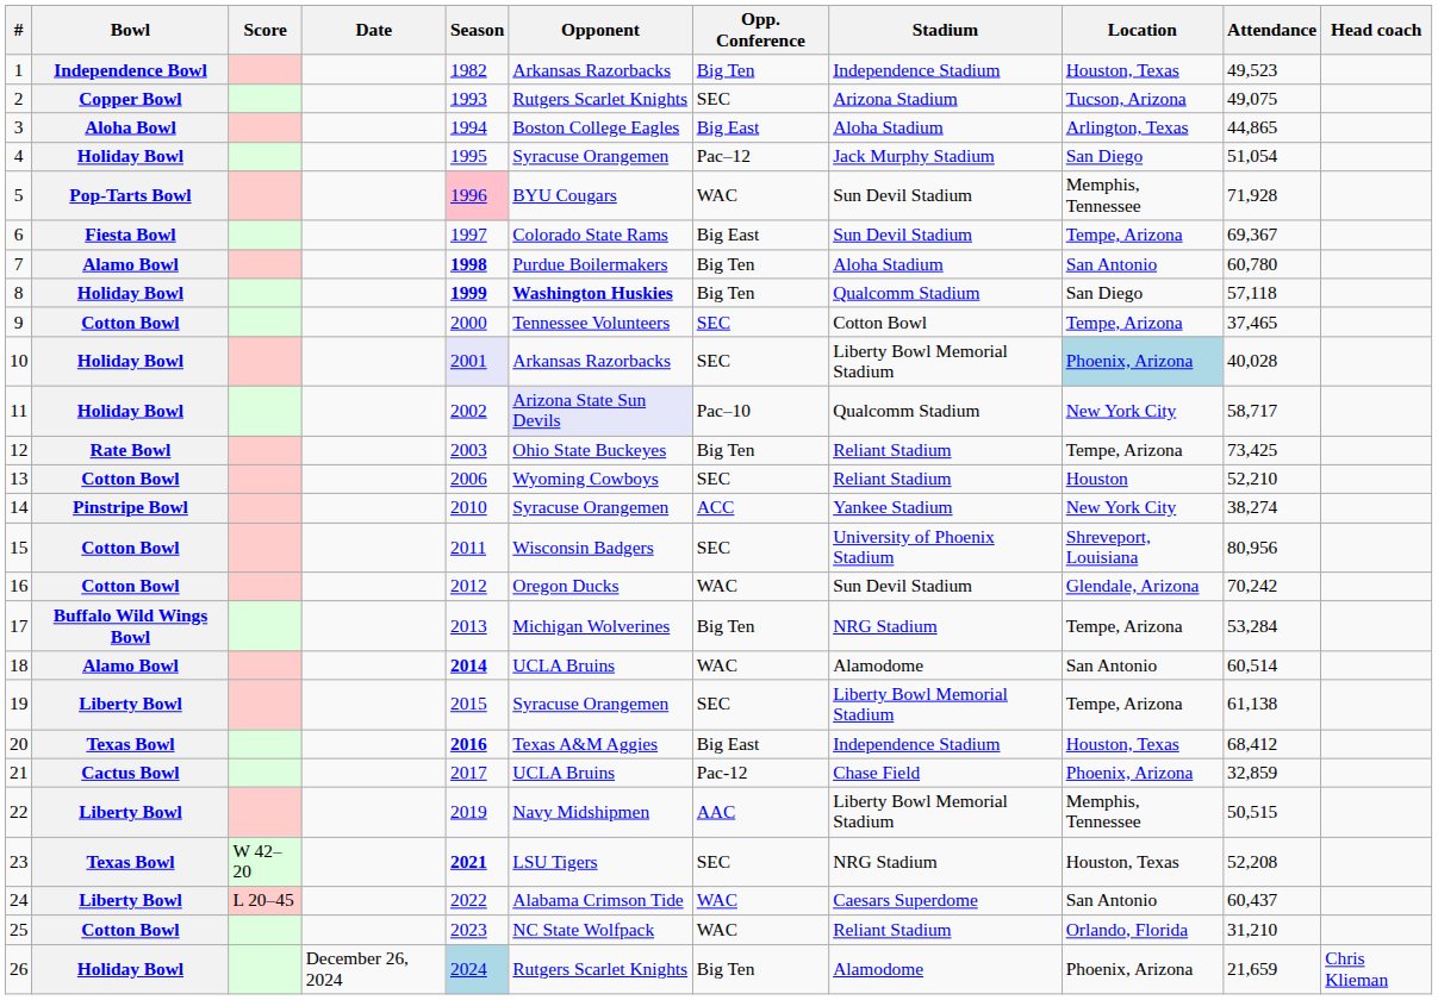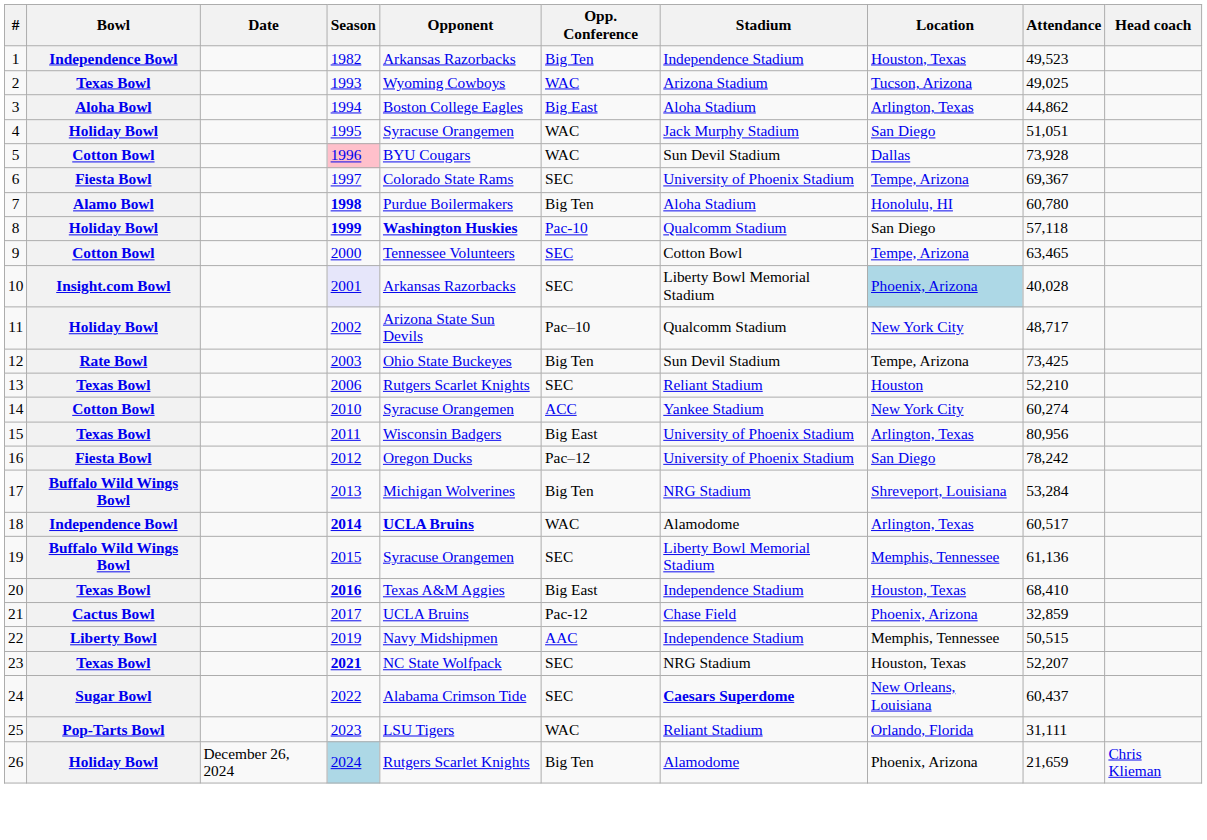 <table class="wikitable sortable">
 <tr>
 <th scope="col">#</th>
 <th scope="col">Bowl</th>
-<th scope="col">Score</th>
 <th scope="col">Date</th>
 <th scope="col">Season</th>
 <th scope="col">Opponent</th>
 <th scope="col">Opp. Conference</th>
 <th scope="col">Stadium</th>
 <th scope="col">Location</th>
 <th scope="col">Attendance</th>
 <th scope="col">Head coach</th>
 </tr>
 <tr>
 <td align="center">1</td>
 <th scope="row"><a href='#'>Independence Bowl</a></th>
-<td style="background:#fcc;"></td>
 <td></td>
 <td><a href='#'>1982</a></td>
 <td><a href='#'>Arkansas Razorbacks</a></td>
 <td><a href='#'>Big Ten</a></td>
 <td><a href='#'>Independence Stadium</a></td>
 <td><a href='#'>Houston, Texas</a></td>
 <td>49,523</td>
 <td></td>
 </tr>
 <tr>
 <td align="center">2</td>
-<th scope="row"><a href='#'>Copper Bowl</a></th>
-<td style="background:#dfd;"></td>
+<th><a href='#'>Texas Bowl</a></th>
 <td></td>
 <td><a href='#'>1993</a></td>
-<td><a href='#'>Rutgers Scarlet Knights</a></td>
-<td>SEC</td>
+<td><a href='#'>Wyoming Cowboys</a></td>
+<td><a href='#'>WAC</a></td>
 <td><a href='#'>Arizona Stadium</a></td>
 <td><a href='#'>Tucson, Arizona</a></td>
-<td>49,075</td>
+<td>49,025</td>
 <td></td>
 </tr>
 <tr>
 <td align="center">3</td>
 <th scope="row"><a href='#'>Aloha Bowl</a></th>
-<td style="background:#fcc;"></td>
 <td></td>
 <td><a href='#'>1994</a></td>
 <td><a href='#'>Boston College Eagles</a></td>
 <td><a href='#'>Big East</a></td>
 <td><a href='#'>Aloha Stadium</a></td>
 <td><a href='#'>Arlington, Texas</a></td>
-<td>44,865</td>
+<td>44,862</td>
 <td></td>
 </tr>
 <tr>
 <td align="center">4</td>
 <th scope="row"><a href='#'>Holiday Bowl</a></th>
-<td style="background:#dfd;"></td>
 <td></td>
 <td><a href='#'>1995</a></td>
 <td><a href='#'>Syracuse Orangemen</a></td>
-<td>Pac–12</td>
+<td>WAC</td>
 <td><a href='#'>Jack Murphy Stadium</a></td>
 <td><a href='#'>San Diego</a></td>
-<td>51,054</td>
+<td>51,051</td>
 <td></td>
 </tr>
 <tr>
 <td align="center">5</td>
-<th><a href='#'>Pop-Tarts Bowl</a></th>
-<td style="background:#fcc;"></td>
+<th scope="row"><a href='#'>Cotton Bowl</a></th>
 <td></td>
 <td style="background: pink;"><a href='#'>1996</a></td>
 <td><a href='#'>BYU Cougars</a></td>
 <td>WAC</td>
 <td>Sun Devil Stadium</td>
-<td>Memphis, Tennessee</td>
-<td>71,928</td>
+<td><a href='#'>Dallas</a></td>
+<td>73,928</td>
 <td></td>
 </tr>
 <tr>
 <td align="center">6</td>
 <th scope="row"><a href='#'>Fiesta Bowl</a></th>
-<td style="background:#dfd;"></td>
 <td></td>
 <td><a href='#'>1997</a></td>
 <td><a href='#'>Colorado State Rams</a></td>
-<td>Big East</td>
-<td><a href='#'>Sun Devil Stadium</a></td>
+<td>SEC</td>
+<td><a href='#'>University of Phoenix Stadium</a></td>
 <td><a href='#'>Tempe, Arizona</a></td>
 <td>69,367</td>
 <td></td>
 </tr>
 <tr>
 <td align="center">7</td>
 <th scope="row"><a href='#'>Alamo Bowl</a></th>
-<td style="background:#fcc;"></td>
 <td></td>
 <td><strong><a href='#'>1998</a></strong></td>
 <td><a href='#'>Purdue Boilermakers</a></td>
 <td>Big Ten</td>
 <td><a href='#'>Aloha Stadium</a></td>
-<td><a href='#'>San Antonio</a></td>
+<td><a href='#'>Honolulu, HI</a></td>
 <td>60,780</td>
 <td></td>
 </tr>
 <tr>
 <td align="center">8</td>
 <th scope="row"><a href='#'>Holiday Bowl</a></th>
-<td style="background:#dfd;"></td>
 <td></td>
 <td><strong><a href='#'>1999</a></strong></td>
 <td><strong><a href='#'>Washington Huskies</a></strong></td>
-<td>Big Ten</td>
+<td><a href='#'>Pac-10</a></td>
 <td><a href='#'>Qualcomm Stadium</a></td>
 <td>San Diego</td>
 <td>57,118</td>
 <td></td>
 </tr>
 <tr>
 <td align="center">9</td>
 <th scope="row"><a href='#'>Cotton Bowl</a></th>
-<td style="background:#dfd;"></td>
 <td></td>
 <td><a href='#'>2000</a></td>
 <td><a href='#'>Tennessee Volunteers</a></td>
 <td><a href='#'>SEC</a></td>
 <td>Cotton Bowl</td>
 <td><a href='#'>Tempe, Arizona</a></td>
-<td>37,465</td>
+<td>63,465</td>
 <td></td>
 </tr>
 <tr>
 <td align="center">10</td>
-<th scope="row"><a href='#'>Holiday Bowl</a></th>
-<td style="background:#fcc;"></td>
+<th scope="row"><a href='#'>Insight.com Bowl</a></th>
 <td></td>
 <td style="background: lavender;"><a href='#'>2001</a></td>
 <td><a href='#'>Arkansas Razorbacks</a></td>
 <td>SEC</td>
 <td>Liberty Bowl Memorial Stadium</td>
 <td style="background: lightblue;"><a href='#'>Phoenix, Arizona</a></td>
 <td>40,028</td>
 <td></td>
 </tr>
 <tr>
 <td align="center">11</td>
 <th scope="row"><a href='#'>Holiday Bowl</a></th>
-<td style="background:#dfd;"></td>
 <td></td>
 <td><a href='#'>2002</a></td>
-<td style="background: lavender;"><a href='#'>Arizona State Sun Devils</a></td>
+<td><a href='#'>Arizona State Sun Devils</a></td>
 <td>Pac–10</td>
 <td>Qualcomm Stadium</td>
 <td><a href='#'>New York City</a></td>
-<td>58,717</td>
+<td>48,717</td>
 <td></td>
 </tr>
 <tr>
 <td align="center">12</td>
 <th><a href='#'>Rate Bowl</a></th>
-<td style="background:#fcc;"></td>
 <td></td>
 <td><a href='#'>2003</a></td>
 <td><a href='#'>Ohio State Buckeyes</a></td>
 <td>Big Ten</td>
-<td><a href='#'>Reliant Stadium</a></td>
+<td>Sun Devil Stadium</td>
 <td>Tempe, Arizona</td>
 <td>73,425</td>
 <td></td>
 </tr>
 <tr>
 <td align="center">13</td>
-<th scope="row"><a href='#'>Cotton Bowl</a></th>
-<td style="background:#fcc;"></td>
+<th scope="row"><a href='#'>Texas Bowl</a></th>
 <td></td>
 <td><a href='#'>2006</a></td>
-<td><a href='#'>Wyoming Cowboys</a></td>
+<td><a href='#'>Rutgers Scarlet Knights</a></td>
 <td>SEC</td>
 <td><a href='#'>Reliant Stadium</a></td>
 <td><a href='#'>Houston</a></td>
 <td>52,210</td>
 <td></td>
 </tr>
 <tr>
 <td align="center">14</td>
-<th scope="row"><a href='#'>Pinstripe Bowl</a></th>
-<td style="background:#fcc;"></td>
+<th scope="row"><a href='#'>Cotton Bowl</a></th>
 <td></td>
 <td><a href='#'>2010</a></td>
 <td><a href='#'>Syracuse Orangemen</a></td>
 <td><a href='#'>ACC</a></td>
 <td><a href='#'>Yankee Stadium</a></td>
 <td><a href='#'>New York City</a></td>
-<td>38,274</td>
+<td>60,274</td>
 <td></td>
 </tr>
 <tr>
 <td align="center">15</td>
-<th scope="row"><a href='#'>Cotton Bowl</a></th>
-<td style="background:#fcc;"></td>
+<th scope="row"><a href='#'>Texas Bowl</a></th>
 <td></td>
 <td><a href='#'>2011</a></td>
 <td><a href='#'>Wisconsin Badgers</a></td>
-<td>SEC</td>
+<td>Big East</td>
 <td><a href='#'>University of Phoenix Stadium</a></td>
-<td><a href='#'>Shreveport, Louisiana</a></td>
+<td><a href='#'>Arlington, Texas</a></td>
 <td>80,956</td>
 <td></td>
 </tr>
 <tr>
 <td align="center">16</td>
-<th scope="row"><a href='#'>Cotton Bowl</a></th>
-<td style="background:#fcc;"></td>
+<th scope="row"><a href='#'>Fiesta Bowl</a></th>
 <td></td>
 <td><a href='#'>2012</a></td>
 <td><a href='#'>Oregon Ducks</a></td>
-<td>WAC</td>
-<td>Sun Devil Stadium</td>
-<td><a href='#'>Glendale, Arizona</a></td>
-<td>70,242</td>
+<td>Pac–12</td>
+<td><a href='#'>University of Phoenix Stadium</a></td>
+<td><a href='#'>San Diego</a></td>
+<td>78,242</td>
 <td></td>
 </tr>
 <tr>
 <td align="center">17</td>
 <th scope="row"><a href='#'>Buffalo Wild Wings Bowl</a></th>
-<td style="background:#dfd;"></td>
 <td></td>
 <td><a href='#'>2013</a></td>
 <td><a href='#'>Michigan Wolverines</a></td>
 <td>Big Ten</td>
 <td><a href='#'>NRG Stadium</a></td>
-<td>Tempe, Arizona</td>
+<td><a href='#'>Shreveport, Louisiana</a></td>
 <td>53,284</td>
 <td></td>
 </tr>
 <tr>
 <td align="center">18</td>
-<th scope="row"><a href='#'>Alamo Bowl</a></th>
-<td style="background:#fcc;"></td>
+<th scope="row"><a href='#'>Independence Bowl</a></th>
 <td></td>
 <td><strong><a href='#'>2014</a></strong></td>
-<td><a href='#'>UCLA Bruins</a></td>
+<td><strong><a href='#'>UCLA Bruins</a></strong></td>
 <td>WAC</td>
 <td>Alamodome</td>
-<td>San Antonio</td>
-<td>60,514</td>
+<td><a href='#'>Arlington, Texas</a></td>
+<td>60,517</td>
 <td></td>
 </tr>
 <tr>
 <td align="center">19</td>
-<th scope="row"><a href='#'>Liberty Bowl</a></th>
-<td style="background:#fcc;"></td>
+<th scope="row"><a href='#'>Buffalo Wild Wings Bowl</a></th>
 <td></td>
 <td><a href='#'>2015</a></td>
 <td><a href='#'>Syracuse Orangemen</a></td>
 <td>SEC</td>
 <td><a href='#'>Liberty Bowl Memorial Stadium</a></td>
-<td>Tempe, Arizona</td>
-<td>61,138</td>
+<td><a href='#'>Memphis, Tennessee</a></td>
+<td>61,136</td>
 <td></td>
 </tr>
 <tr>
 <td align="center">20</td>
 <th scope="row"><a href='#'>Texas Bowl</a></th>
-<td style="background:#dfd;"></td>
 <td></td>
 <td><strong><a href='#'>2016</a></strong></td>
 <td><a href='#'>Texas A&M Aggies</a></td>
 <td>Big East</td>
 <td><a href='#'>Independence Stadium</a></td>
 <td><a href='#'>Houston, Texas</a></td>
-<td>68,412</td>
+<td>68,410</td>
 <td></td>
 </tr>
 <tr>
 <td align="center">21</td>
 <th scope="row"><a href='#'>Cactus Bowl</a></th>
-<td style="background:#dfd;"></td>
 <td></td>
 <td><a href='#'>2017</a></td>
 <td><a href='#'>UCLA Bruins</a></td>
 <td>Pac-12</td>
 <td><a href='#'>Chase Field</a></td>
 <td><a href='#'>Phoenix, Arizona</a></td>
 <td>32,859</td>
 <td></td>
 </tr>
 <tr>
 <td align="center">22</td>
 <th><a href='#'>Liberty Bowl</a></th>
-<td style="background:#fcc;"></td>
 <td></td>
 <td><a href='#'>2019</a></td>
 <td><a href='#'>Navy Midshipmen</a></td>
 <td><a href='#'>AAC</a></td>
-<td>Liberty Bowl Memorial Stadium</td>
+<td><a href='#'>Independence Stadium</a></td>
 <td>Memphis, Tennessee</td>
 <td>50,515</td>
 <td></td>
 </tr>
 <tr>
 <td align="center">23</td>
 <th><a href='#'>Texas Bowl</a></th>
-<td style="background:#dfd;">W 42–20</td>
 <td></td>
 <td><strong><a href='#'>2021</a></strong></td>
-<td><a href='#'>LSU Tigers</a></td>
+<td><a href='#'>NC State Wolfpack</a></td>
 <td>SEC</td>
 <td>NRG Stadium</td>
 <td>Houston, Texas</td>
-<td>52,208</td>
+<td>52,207</td>
 <td></td>
 </tr>
 <tr>
 <td align="center">24</td>
-<th><a href='#'>Liberty Bowl</a></th>
-<td style="background:#fcc;">L 20–45</td>
+<th><a href='#'>Sugar Bowl</a></th>
 <td></td>
 <td><a href='#'>2022</a></td>
 <td><a href='#'>Alabama Crimson Tide</a></td>
-<td><a href='#'>WAC</a></td>
-<td><a href='#'>Caesars Superdome</a></td>
-<td>San Antonio</td>
+<td>SEC</td>
+<td><strong><a href='#'>Caesars Superdome</a></strong></td>
+<td><a href='#'>New Orleans, Louisiana</a></td>
 <td>60,437</td>
 <td></td>
 </tr>
 <tr>
 <td align="center">25</td>
-<th scope="row"><a href='#'>Cotton Bowl</a></th>
-<td style="background:#dfd;"></td>
+<th><a href='#'>Pop-Tarts Bowl</a></th>
 <td></td>
 <td><a href='#'>2023</a></td>
-<td><a href='#'>NC State Wolfpack</a></td>
+<td><a href='#'>LSU Tigers</a></td>
 <td>WAC</td>
 <td><a href='#'>Reliant Stadium</a></td>
 <td><a href='#'>Orlando, Florida</a></td>
-<td>31,210</td>
+<td>31,111</td>
 <td></td>
 </tr>
 <tr>
 <td align="center">26</td>
 <th scope="row"><a href='#'>Holiday Bowl</a></th>
-<td style="background:#dfd;"></td>
 <td>December 26, 2024</td>
 <td style="background: lightblue;"><a href='#'>2024</a></td>
 <td><a href='#'>Rutgers Scarlet Knights</a></td>
 <td>Big Ten</td>
 <td><a href='#'>Alamodome</a></td>
 <td>Phoenix, Arizona</td>
 <td>21,659</td>
 <td><a href='#'>Chris Klieman</a></td>
 </tr>
 </table>
